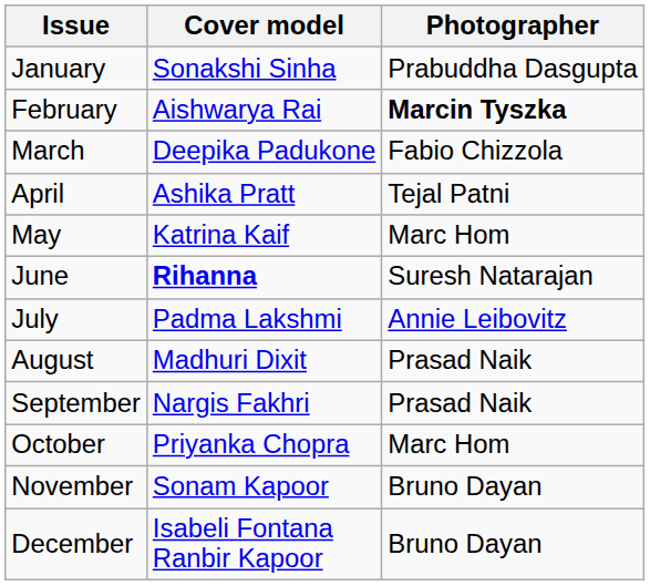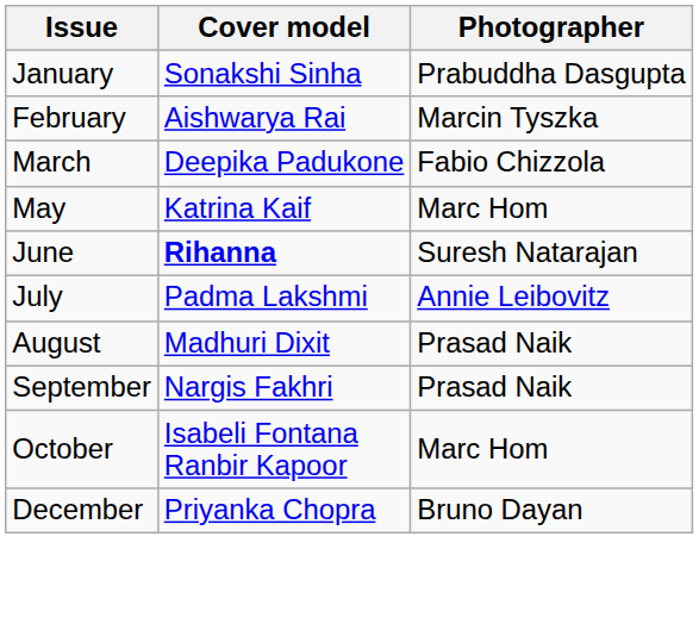 <table class="sortable wikitable">
 <tr>
 <th>Issue</th>
 <th>Cover model</th>
 <th>Photographer</th>
 </tr>
 <tr>
 <td>January</td>
 <td><a href='#'>Sonakshi Sinha</a></td>
 <td>Prabuddha Dasgupta</td>
 </tr>
 <tr>
 <td>February</td>
 <td><a href='#'>Aishwarya Rai</a></td>
-<td><strong>Marcin Tyszka</strong></td>
+<td>Marcin Tyszka</td>
 </tr>
 <tr>
 <td>March</td>
 <td><a href='#'>Deepika Padukone</a></td>
 <td>Fabio Chizzola</td>
-</tr>
-<tr>
-<td>April</td>
-<td><a href='#'>Ashika Pratt</a></td>
-<td>Tejal Patni</td>
 </tr>
 <tr>
 <td>May</td>
 <td><a href='#'>Katrina Kaif</a></td>
 <td>Marc Hom</td>
 </tr>
 <tr>
 <td>June</td>
 <td><strong><a href='#'>Rihanna</a></strong></td>
 <td>Suresh Natarajan</td>
 </tr>
 <tr>
 <td>July</td>
 <td><a href='#'>Padma Lakshmi</a></td>
 <td><a href='#'>Annie Leibovitz</a></td>
 </tr>
 <tr>
 <td>August</td>
 <td><a href='#'>Madhuri Dixit</a></td>
 <td>Prasad Naik</td>
 </tr>
 <tr>
 <td>September</td>
 <td><a href='#'>Nargis Fakhri</a></td>
 <td>Prasad Naik</td>
 </tr>
 <tr>
 <td>October</td>
-<td><a href='#'>Priyanka Chopra</a></td>
+<td><a href='#'>Isabeli Fontana</a><br><a href='#'>Ranbir Kapoor</a></td>
 <td>Marc Hom</td>
 </tr>
 <tr>
-<td>November</td>
-<td><a href='#'>Sonam Kapoor</a></td>
-<td>Bruno Dayan</td>
-</tr>
-<tr>
 <td>December</td>
-<td><a href='#'>Isabeli Fontana</a><br><a href='#'>Ranbir Kapoor</a></td>
+<td><a href='#'>Priyanka Chopra</a></td>
 <td>Bruno Dayan</td>
 </tr>
 </table>
